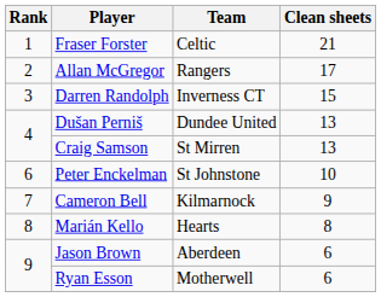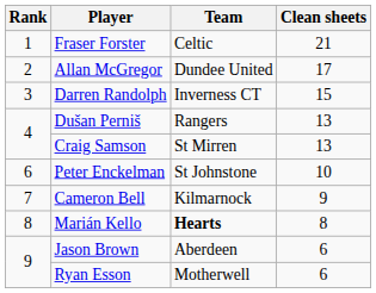 <table class ="wikitable">
 <tr>
 <th>Rank</th>
 <th>Player</th>
 <th>Team</th>
 <th>Clean sheets</th>
 </tr>
 <tr>
 <td rowspan="1" style="text-align:center;">1</td>
 <td> <a href='#'>Fraser Forster</a></td>
 <td>Celtic</td>
 <td align=center>21</td>
 </tr>
 <tr>
 <td rowspan="1" style="text-align:center;">2</td>
 <td> <a href='#'>Allan McGregor</a></td>
-<td>Rangers</td>
+<td>Dundee United</td>
 <td align=center>17</td>
 </tr>
 <tr>
 <td rowspan="1" style="text-align:center;">3</td>
 <td> <a href='#'>Darren Randolph</a></td>
 <td>Inverness CT</td>
 <td align=center>15</td>
 </tr>
 <tr>
 <td rowspan="2" style="text-align:center;">4</td>
 <td> <a href='#'>Dušan Perniš</a></td>
-<td>Dundee United</td>
+<td>Rangers</td>
 <td align=center>13</td>
 </tr>
 <tr>
 <td> <a href='#'>Craig Samson</a></td>
 <td>St Mirren</td>
 <td align=center>13</td>
 </tr>
 <tr>
 <td rowspan="1" style="text-align:center;">6</td>
 <td> <a href='#'>Peter Enckelman</a></td>
 <td>St Johnstone</td>
 <td align=center>10</td>
 </tr>
 <tr>
 <td rowspan="1" style="text-align:center;">7</td>
 <td> <a href='#'>Cameron Bell</a></td>
 <td>Kilmarnock</td>
 <td align=center>9</td>
 </tr>
 <tr>
 <td rowspan="1" style="text-align:center;">8</td>
 <td> <a href='#'>Marián Kello</a></td>
-<td>Hearts</td>
+<td><strong>Hearts</strong></td>
 <td align=center>8</td>
 </tr>
 <tr>
 <td rowspan="2" style="text-align:center;">9</td>
 <td> <a href='#'>Jason Brown</a></td>
 <td>Aberdeen</td>
 <td align=center>6</td>
 </tr>
 <tr>
 <td> <a href='#'>Ryan Esson</a></td>
 <td>Motherwell</td>
 <td align=center>6</td>
 </tr>
 </table>
